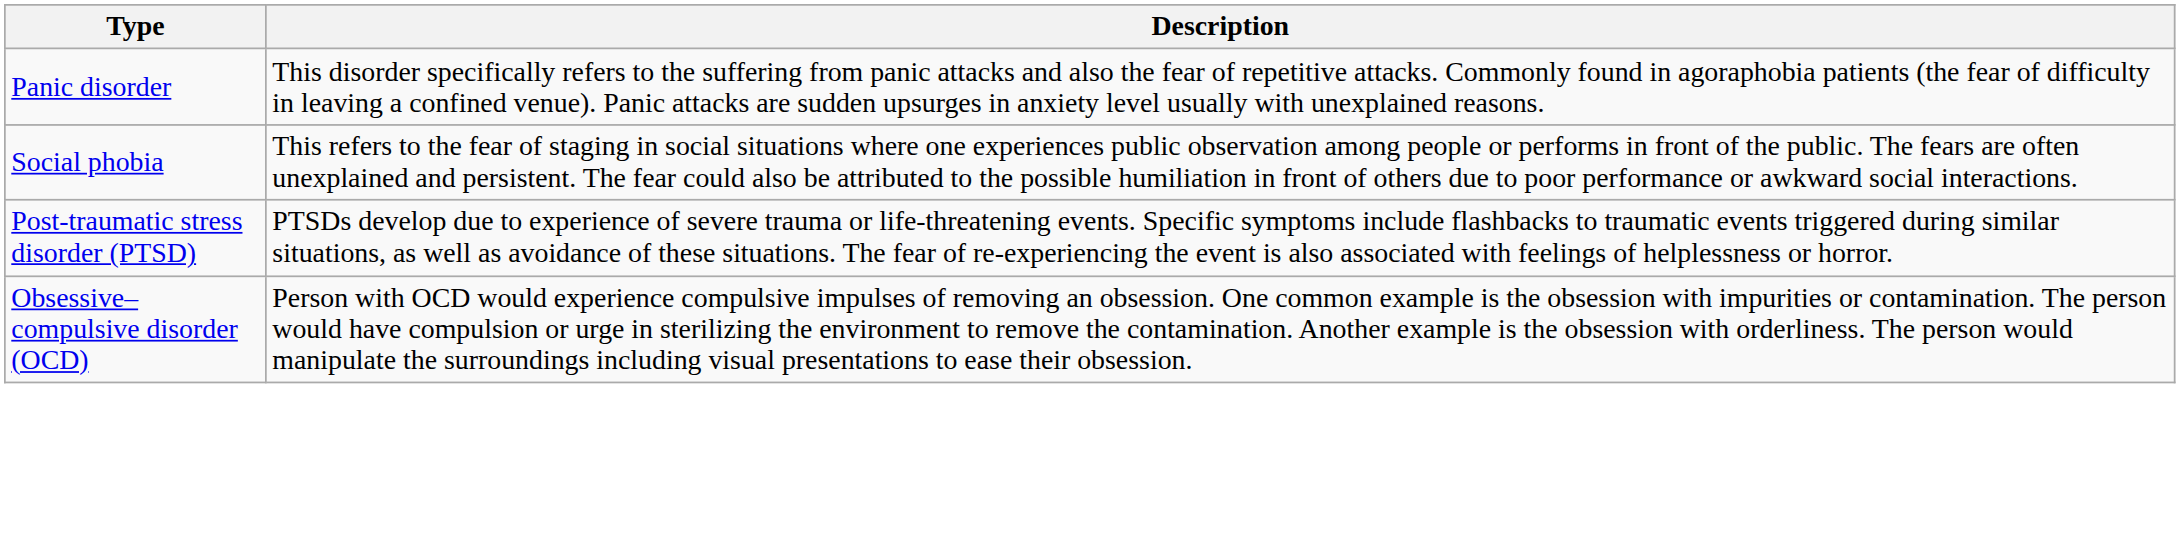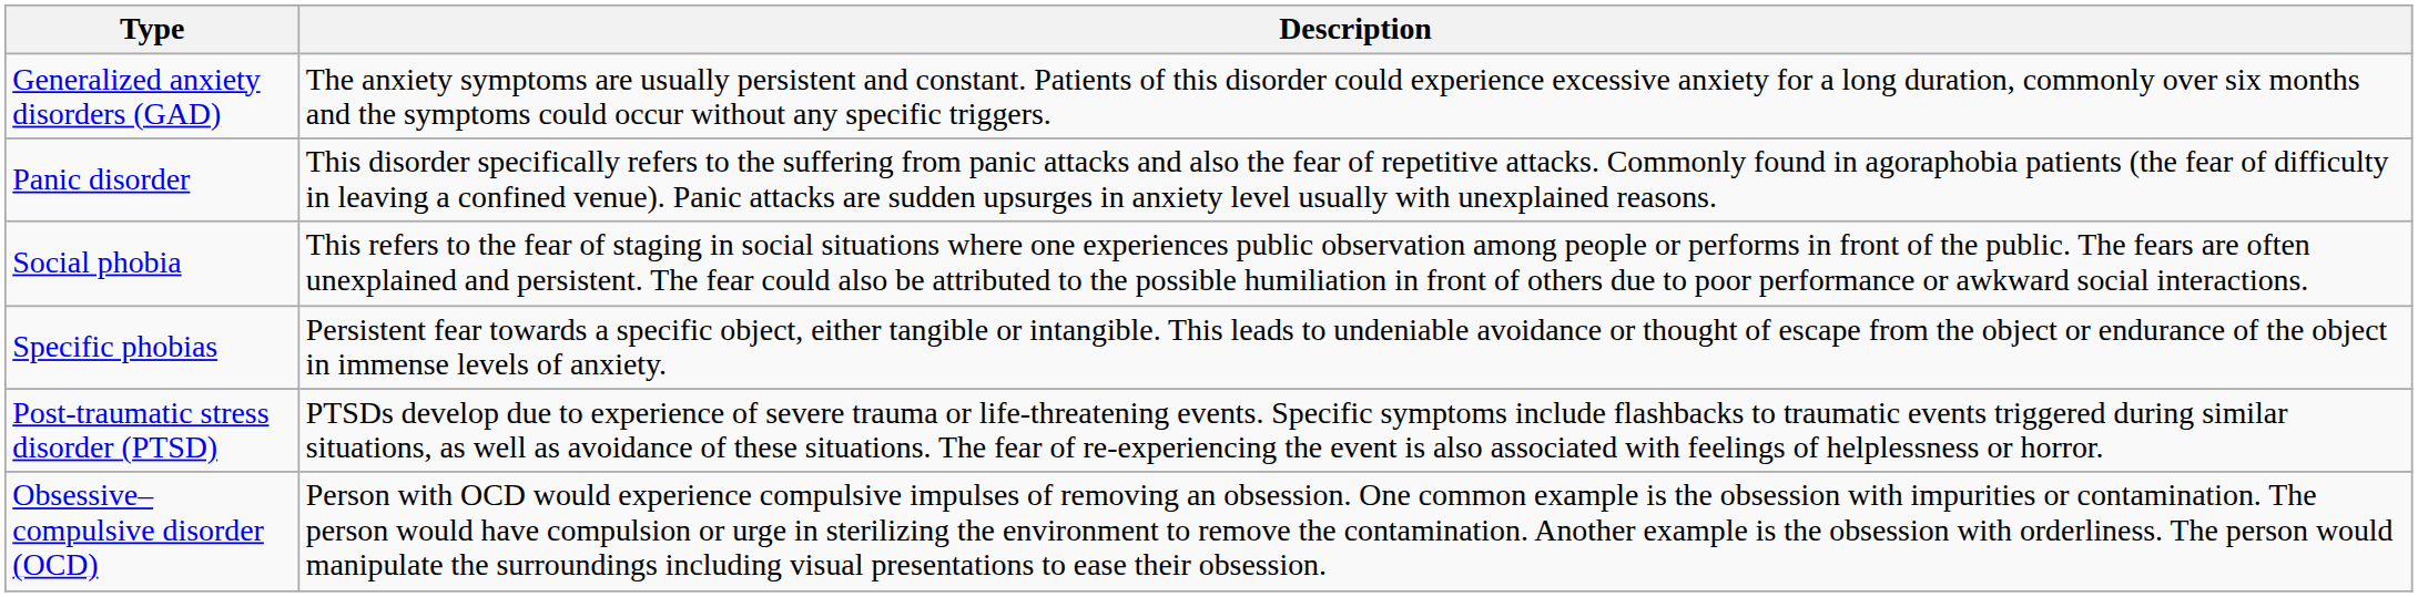 <table class="wikitable">
 <tr>
 <th>Type</th>
 <th>Description</th>
+</tr>
+<tr>
+<td><a href='#'>Generalized anxiety disorders (GAD)</a></td>
+<td>The anxiety symptoms are usually persistent and constant. Patients of this disorder could experience excessive anxiety for a long duration, commonly over six months and the symptoms could occur without any specific triggers.</td>
 </tr>
 <tr>
 <td><a href='#'>Panic disorder</a></td>
 <td>This disorder specifically refers to the suffering from panic attacks and also the fear of repetitive attacks. Commonly found in agoraphobia patients (the fear of difficulty in leaving a confined venue). Panic attacks are sudden upsurges in anxiety level usually with unexplained reasons.</td>
 </tr>
 <tr>
 <td><a href='#'>Social phobia</a></td>
 <td>This refers to the fear of staging in social situations where one experiences public observation among people or performs in front of the public. The fears are often unexplained and persistent. The fear could also be attributed to the possible humiliation in front of others due to poor performance or awkward social interactions.</td>
 </tr>
 <tr>
+<td><a href='#'>Specific phobias</a></td>
+<td>Persistent fear towards a specific object, either tangible or intangible. This leads to undeniable avoidance or thought of escape from the object or endurance of the object in immense levels of anxiety.</td>
+</tr>
+<tr>
 <td><a href='#'>Post-traumatic stress disorder (PTSD)</a></td>
 <td>PTSDs develop due to experience of severe trauma or life-threatening events. Specific symptoms include flashbacks to traumatic events triggered during similar situations, as well as avoidance of these situations. The fear of re-experiencing the event is also associated with feelings of helplessness or horror.</td>
 </tr>
 <tr>
 <td><a href='#'>Obsessive–compulsive disorder (OCD)</a></td>
 <td>Person with OCD would experience compulsive impulses of removing an obsession. One common example is the obsession with impurities or contamination. The person would have compulsion or urge in sterilizing the environment to remove the contamination. Another example is the obsession with orderliness. The person would manipulate the surroundings including visual presentations to ease their obsession.</td>
 </tr>
 </table>
